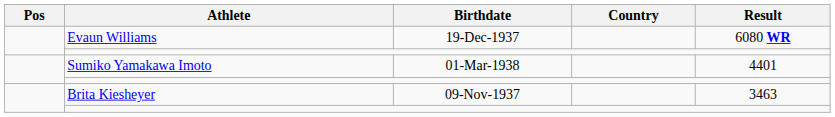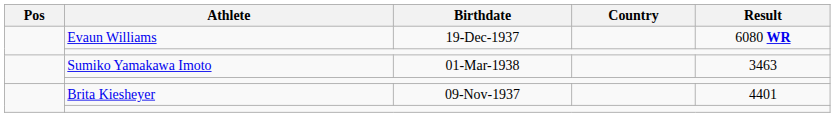 <table class="wikitable"  style="text-align:center; width:60%;">
 <tr>
 <th>Pos</th>
 <th>Athlete</th>
 <th>Birthdate</th>
 <th>Country</th>
 <th>Result</th>
 </tr>
 <tr>
 <td align=center rowspan=2></td>
 <td align=left><a href='#'>Evaun Williams</a></td>
 <td>19-Dec-1937</td>
 <td align=left></td>
 <td>6080 <strong><a href='#'>WR</a></strong></td>
 </tr>
 <tr>
 <td colspan=4></td>
 </tr>
 <tr>
 <td align=center rowspan=2></td>
 <td align=left><a href='#'>Sumiko Yamakawa Imoto</a></td>
 <td>01-Mar-1938</td>
 <td align=left></td>
-<td>4401</td>
+<td>3463</td>
 </tr>
 <tr>
 <td colspan=4></td>
 </tr>
 <tr>
 <td align=center rowspan=2></td>
 <td align=left><a href='#'>Brita Kiesheyer</a></td>
 <td>09-Nov-1937</td>
 <td align=left></td>
-<td>3463</td>
+<td>4401</td>
 </tr>
 <tr>
 <td colspan=4></td>
 </tr>
 </table>
